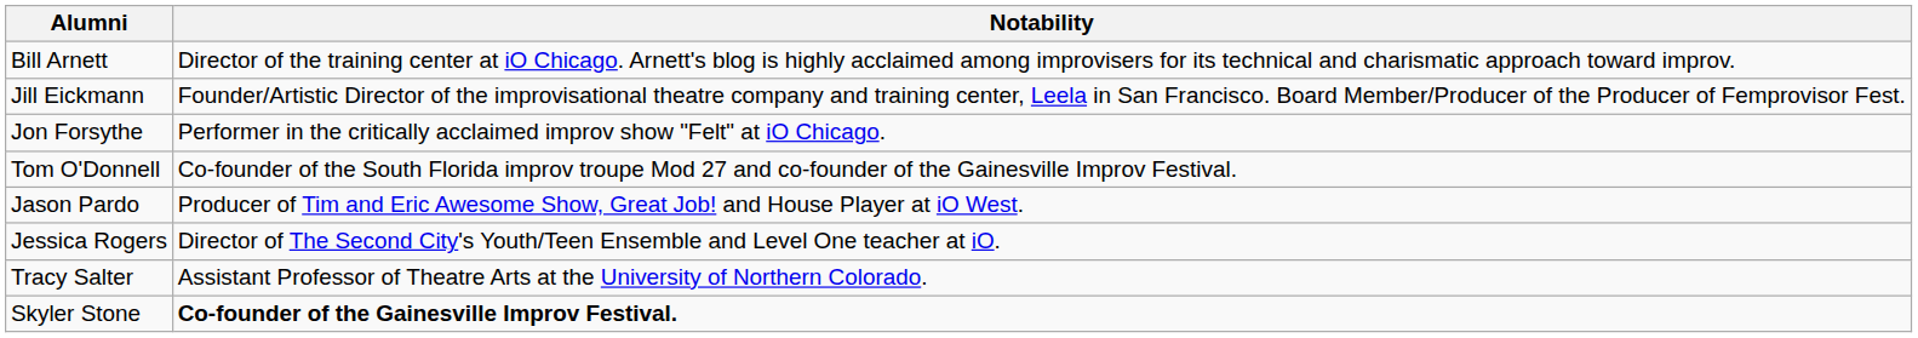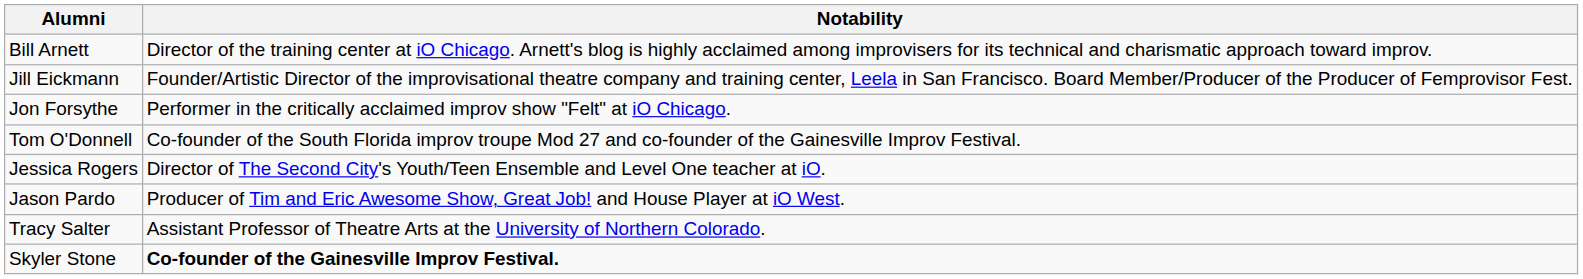 <table class="wikitable">
 <tr>
 <th>Alumni</th>
 <th>Notability</th>
 </tr>
 <tr>
 <td>Bill Arnett</td>
 <td>Director of the training center at <a href='#'>iO Chicago</a>. Arnett's blog is highly acclaimed among improvisers for its technical and charismatic approach toward improv.</td>
 </tr>
 <tr>
 <td>Jill Eickmann</td>
 <td>Founder/Artistic Director of the improvisational theatre company and training center, <a href='#'>Leela</a> in San Francisco. Board Member/Producer of the Producer of Femprovisor Fest.</td>
 </tr>
 <tr>
 <td>Jon Forsythe</td>
 <td>Performer in the critically acclaimed improv show "Felt" at <a href='#'>iO Chicago</a>.</td>
 </tr>
 <tr>
 <td>Tom O'Donnell</td>
 <td>Co-founder of the South Florida improv troupe Mod 27 and co-founder of the Gainesville Improv Festival.</td>
 </tr>
 <tr>
+<td>Jessica Rogers</td>
+<td>Director of <a href='#'>The Second City</a>'s Youth/Teen Ensemble and Level One teacher at <a href='#'>iO</a>.</td>
+</tr>
+<tr>
 <td>Jason Pardo</td>
 <td>Producer of <a href='#'>Tim and Eric Awesome Show, Great Job!</a> and House Player at <a href='#'>iO West</a>.</td>
-</tr>
-<tr>
-<td>Jessica Rogers</td>
-<td>Director of <a href='#'>The Second City</a>'s Youth/Teen Ensemble and Level One teacher at <a href='#'>iO</a>.</td>
 </tr>
 <tr>
 <td>Tracy Salter</td>
 <td>Assistant Professor of Theatre Arts at the <a href='#'>University of Northern Colorado</a>.</td>
 </tr>
 <tr>
 <td>Skyler Stone</td>
 <td><strong>Co-founder of the Gainesville Improv Festival.</strong></td>
 </tr>
 </table>
